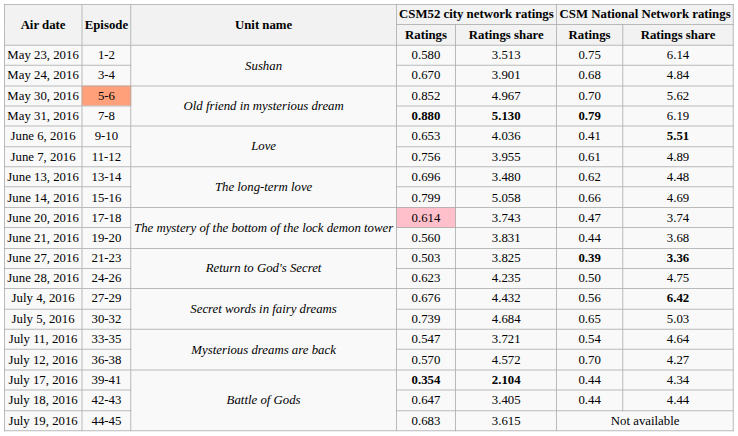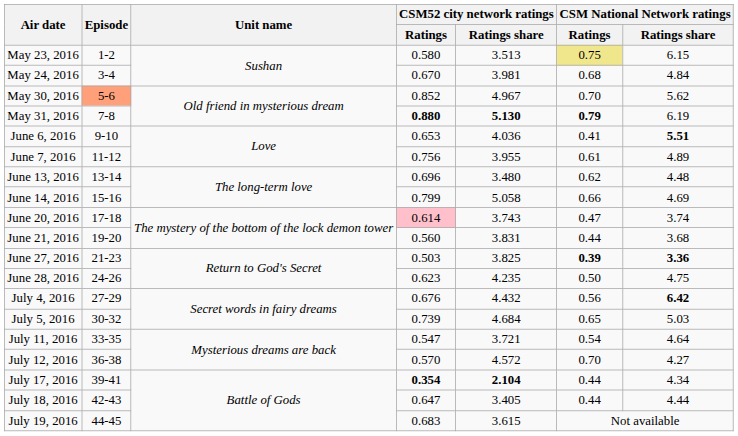 <table class="wikitable sortable mw-collapsible jquery-tablesorter" style="text-align:center">
 <tr>
 <th rowspan="2">Air date</th>
 <th rowspan="2">Episode</th>
 <th rowspan="2">Unit name</th>
 <th colspan="2">CSM52 city network ratings</th>
 <th colspan="2">CSM National Network ratings</th>
 </tr>
 <tr>
 <th>Ratings</th>
 <th>Ratings share</th>
 <th>Ratings</th>
 <th>Ratings share</th>
 </tr>
 <tr>
 <td>May 23, 2016</td>
 <td>1-2</td>
 <td rowspan="2"><em>Sushan</em></td>
 <td>0.580</td>
 <td>3.513</td>
-<td>0.75</td>
-<td>6.14</td>
+<td style="background: khaki;">0.75</td>
+<td>6.15</td>
 </tr>
 <tr>
 <td>May 24, 2016</td>
 <td>3-4</td>
 <td>0.670</td>
-<td>3.901</td>
+<td>3.981</td>
 <td>0.68</td>
 <td>4.84</td>
 </tr>
 <tr>
 <td>May 30, 2016</td>
 <td style="background: lightsalmon;">5-6</td>
 <td colspan="1" rowspan="2"><em>Old friend in mysterious dream</em></td>
 <td>0.852</td>
 <td>4.967</td>
 <td>0.70</td>
 <td>5.62</td>
 </tr>
 <tr>
 <td>May 31, 2016</td>
 <td>7-8</td>
 <td><strong><span>0.880</span></strong></td>
 <td><strong><span>5.130</span></strong></td>
 <td><strong><span>0.79</span></strong></td>
 <td>6.19</td>
 </tr>
 <tr>
 <td>June 6, 2016</td>
 <td>9-10</td>
 <td colspan="1" rowspan="2"><em>Love</em></td>
 <td>0.653</td>
 <td>4.036</td>
 <td>0.41</td>
 <td><strong>5.51</strong></td>
 </tr>
 <tr>
 <td>June 7, 2016</td>
 <td>11-12</td>
 <td>0.756</td>
 <td>3.955</td>
 <td>0.61</td>
 <td>4.89</td>
 </tr>
 <tr>
 <td>June 13, 2016</td>
 <td>13-14</td>
 <td colspan="1" rowspan="2"><em>The long-term love</em></td>
 <td>0.696</td>
 <td>3.480</td>
 <td>0.62</td>
 <td>4.48</td>
 </tr>
 <tr>
 <td>June 14, 2016</td>
 <td>15-16</td>
 <td>0.799</td>
 <td>5.058</td>
 <td>0.66</td>
 <td>4.69</td>
 </tr>
 <tr>
 <td>June 20, 2016</td>
 <td>17-18</td>
 <td colspan="1" rowspan="2"><em>The mystery of the bottom of the lock demon tower</em></td>
 <td style="background: pink;">0.614</td>
 <td>3.743</td>
 <td>0.47</td>
 <td>3.74</td>
 </tr>
 <tr>
 <td>June 21, 2016</td>
 <td>19-20</td>
 <td>0.560</td>
 <td>3.831</td>
 <td>0.44</td>
 <td>3.68</td>
 </tr>
 <tr>
 <td>June 27, 2016</td>
 <td>21-23</td>
 <td colspan="1" rowspan="2"><em>Return to God's Secret</em></td>
 <td>0.503</td>
 <td>3.825</td>
 <td><strong><span>0.39</span></strong></td>
 <td><strong><span>3.36</span></strong></td>
 </tr>
 <tr>
 <td>June 28, 2016</td>
 <td>24-26</td>
 <td>0.623</td>
 <td>4.235</td>
 <td>0.50</td>
 <td>4.75</td>
 </tr>
 <tr>
 <td>July 4, 2016</td>
 <td>27-29</td>
 <td colspan="1" rowspan="2"><em>Secret words in fairy dreams</em></td>
 <td>0.676</td>
 <td>4.432</td>
 <td>0.56</td>
 <td><strong><span>6.42</span></strong></td>
 </tr>
 <tr>
 <td>July 5, 2016</td>
 <td>30-32</td>
 <td>0.739</td>
 <td>4.684</td>
 <td>0.65</td>
 <td>5.03</td>
 </tr>
 <tr>
 <td>July 11, 2016</td>
 <td>33-35</td>
 <td colspan="1" rowspan="2"><em>Mysterious dreams are back</em></td>
 <td>0.547</td>
 <td>3.721</td>
 <td>0.54</td>
 <td>4.64</td>
 </tr>
 <tr>
 <td>July 12, 2016</td>
 <td>36-38</td>
 <td>0.570</td>
 <td>4.572</td>
 <td>0.70</td>
 <td>4.27</td>
 </tr>
 <tr>
 <td>July 17, 2016</td>
 <td>39-41</td>
 <td colspan="1" rowspan="3"><em>Battle of Gods</em></td>
 <td><strong><span>0.354</span></strong></td>
 <td><strong><span>2.104</span></strong></td>
 <td>0.44</td>
 <td>4.34</td>
 </tr>
 <tr>
 <td>July 18, 2016</td>
 <td>42-43</td>
 <td>0.647</td>
 <td>3.405</td>
 <td>0.44</td>
 <td>4.44</td>
 </tr>
 <tr>
 <td>July 19, 2016</td>
 <td>44-45</td>
 <td>0.683</td>
 <td rowspan="1">3.615</td>
 <td colspan="2" rowspan="1">Not available</td>
 </tr>
 </table>
